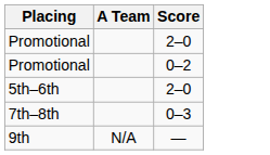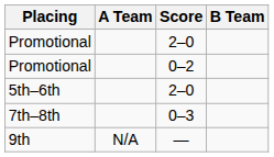 <table class=wikitable style="border:1px solid #AAAAAA;">
 <tr>
 <th>Placing</th>
 <th>A Team</th>
 <th>Score</th>
+<th>B Team</th>
 </tr>
 <tr>
 <td>Promotional</td>
 <td><strong></strong></td>
 <td align="center">2–0</td>
+<td></td>
 </tr>
 <tr>
 <td>Promotional</td>
 <td></td>
 <td align="center">0–2</td>
+<td><strong></strong></td>
 </tr>
 <tr>
 <td>5th–6th</td>
 <td><strong></strong></td>
 <td align="center">2–0</td>
+<td></td>
 </tr>
 <tr>
 <td>7th–8th</td>
 <td></td>
 <td align="center">0–3</td>
+<td><strong></strong></td>
 </tr>
 <tr>
 <td>9th</td>
 <td align="center">N/A</td>
 <td align="center">—</td>
+<td></td>
 </tr>
 </table>
